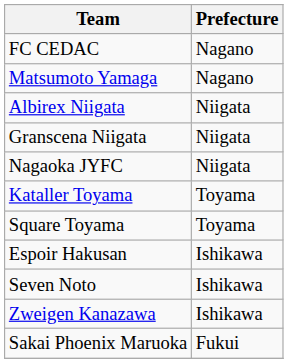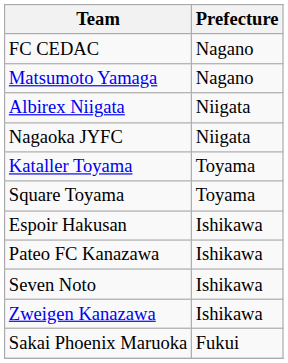 <table class="wikitable sortable">
 <tr>
 <th>Team</th>
 <th>Prefecture</th>
 </tr>
 <tr>
 <td>FC CEDAC</td>
 <td>Nagano</td>
 </tr>
 <tr>
 <td><a href='#'>Matsumoto Yamaga</a></td>
 <td>Nagano</td>
 </tr>
 <tr>
 <td><a href='#'>Albirex Niigata</a></td>
-<td>Niigata</td>
-</tr>
-<tr>
-<td>Granscena Niigata</td>
 <td>Niigata</td>
 </tr>
 <tr>
 <td>Nagaoka JYFC</td>
 <td>Niigata</td>
 </tr>
 <tr>
 <td><a href='#'>Kataller Toyama</a></td>
 <td>Toyama</td>
 </tr>
 <tr>
 <td>Square Toyama</td>
 <td>Toyama</td>
 </tr>
 <tr>
 <td>Espoir Hakusan</td>
 <td>Ishikawa</td>
 </tr>
 <tr>
+<td>Pateo FC Kanazawa</td>
+<td>Ishikawa</td>
+</tr>
+<tr>
 <td>Seven Noto</td>
 <td>Ishikawa</td>
 </tr>
 <tr>
 <td><a href='#'>Zweigen Kanazawa</a></td>
 <td>Ishikawa</td>
 </tr>
 <tr>
 <td>Sakai Phoenix Maruoka</td>
 <td>Fukui</td>
 </tr>
 <tr>
 </tr>
 </table>
